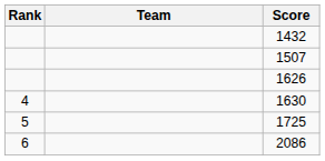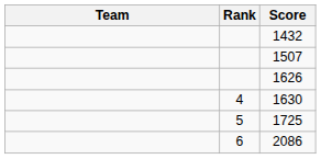 <table class=wikitable style="text-align:center">
 <tr>
+<th width=250>Team</th>
 <th width=40>Rank</th>
-<th width=250>Team</th>
 <th width=60>Score</th>
 </tr>
 <tr>
+<td align=left></td>
 <td></td>
-<td align=left></td>
 <td>1432</td>
 </tr>
 <tr>
+<td align=left></td>
 <td></td>
-<td align=left></td>
 <td>1507</td>
 </tr>
 <tr>
+<td align=left></td>
 <td></td>
-<td align=left></td>
 <td>1626</td>
 </tr>
 <tr>
+<td align=left></td>
 <td>4</td>
-<td align=left></td>
 <td>1630</td>
 </tr>
 <tr>
+<td align=left></td>
 <td>5</td>
-<td align=left></td>
 <td>1725</td>
 </tr>
 <tr>
+<td align=left></td>
 <td>6</td>
-<td align=left></td>
 <td>2086</td>
 </tr>
 </table>
